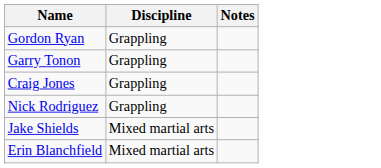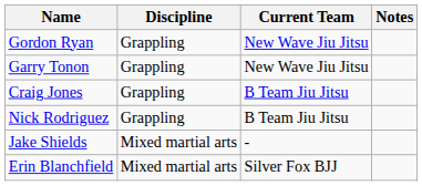 <table class="wikitable">
 <tr>
 <th>Name</th>
 <th>Discipline</th>
+<th>Current Team</th>
 <th>Notes</th>
 </tr>
 <tr>
 <td><a href='#'>Gordon Ryan</a></td>
 <td>Grappling</td>
+<td><a href='#'>New Wave Jiu Jitsu</a></td>
 <td></td>
 </tr>
 <tr>
 <td><a href='#'>Garry Tonon</a></td>
 <td>Grappling</td>
+<td>New Wave Jiu Jitsu</td>
 <td></td>
 </tr>
 <tr>
 <td><a href='#'>Craig Jones</a></td>
 <td>Grappling</td>
+<td><a href='#'>B Team Jiu Jitsu</a></td>
 <td></td>
 </tr>
 <tr>
 <td><a href='#'>Nick Rodriguez</a></td>
 <td>Grappling</td>
+<td>B Team Jiu Jitsu</td>
 <td></td>
 </tr>
 <tr>
 <td><a href='#'>Jake Shields</a></td>
 <td>Mixed martial arts</td>
+<td>-</td>
 <td></td>
 </tr>
 <tr>
 <td><a href='#'>Erin Blanchfield</a></td>
 <td>Mixed martial arts</td>
+<td>Silver Fox BJJ</td>
 <td></td>
 </tr>
 </table>
